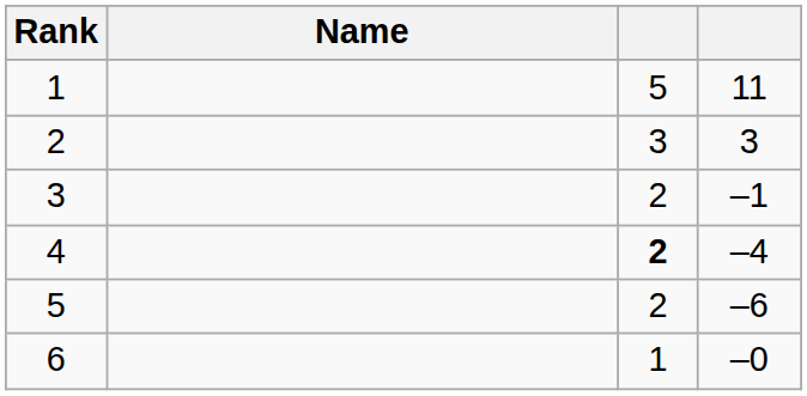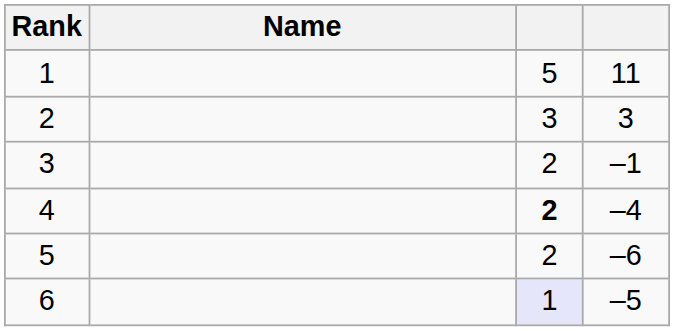 <table class="wikitable">
 <tr>
 <th width=30>Rank</th>
 <th width=230>Name</th>
 <th width=30></th>
 <th width=40></th>
 </tr>
 <tr align="center">
 <td>1</td>
 <td align="left"></td>
 <td>5</td>
 <td>11</td>
 </tr>
 <tr align="center">
 <td>2</td>
 <td align="left"></td>
 <td>3</td>
 <td>3</td>
 </tr>
 <tr align="center">
 <td>3</td>
 <td align="left"></td>
 <td>2</td>
 <td>–1</td>
 </tr>
 <tr align="center">
 <td>4</td>
 <td align="left"></td>
 <td><strong>2</strong></td>
 <td>–4</td>
 </tr>
 <tr align="center">
 <td>5</td>
 <td align="left"></td>
 <td>2</td>
 <td>–6</td>
 </tr>
 <tr align="center">
 <td>6</td>
 <td align="left"></td>
-<td>1</td>
-<td>–0</td>
+<td style="background: lavender;">1</td>
+<td>–5</td>
 </tr>
 </table>
